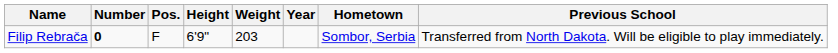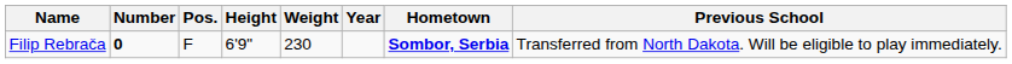 <table class="wikitable sortable" border="1">
 <tr>
 <th>Name</th>
 <th>Number</th>
 <th>Pos.</th>
 <th>Height</th>
 <th>Weight</th>
 <th>Year</th>
 <th>Hometown</th>
 <th class="unsortable">Previous School</th>
 </tr>
 <tr>
 <td><a href='#'>Filip Rebrača</a></td>
 <td><strong>0</strong></td>
 <td>F</td>
 <td>6'9"</td>
-<td>203</td>
+<td>230</td>
 <td></td>
-<td><a href='#'>Sombor, Serbia</a></td>
+<td><strong><a href='#'>Sombor, Serbia</a></strong></td>
 <td>Transferred from <a href='#'>North Dakota</a>. Will be eligible to play immediately.</td>
 </tr>
 </table>
